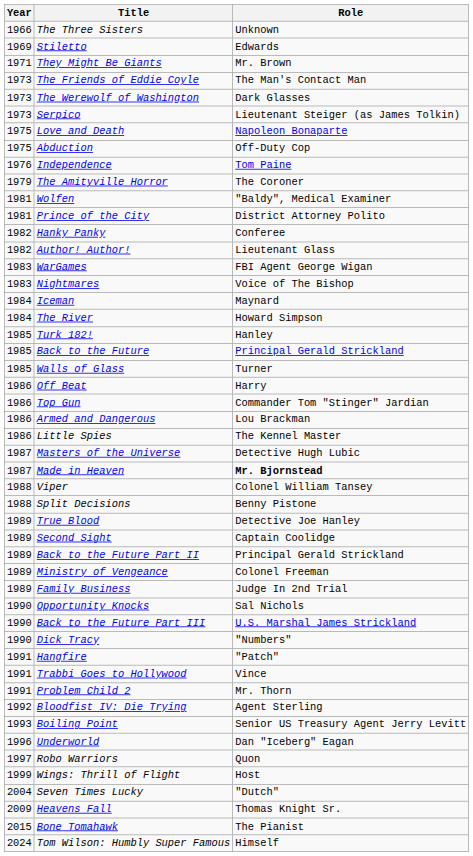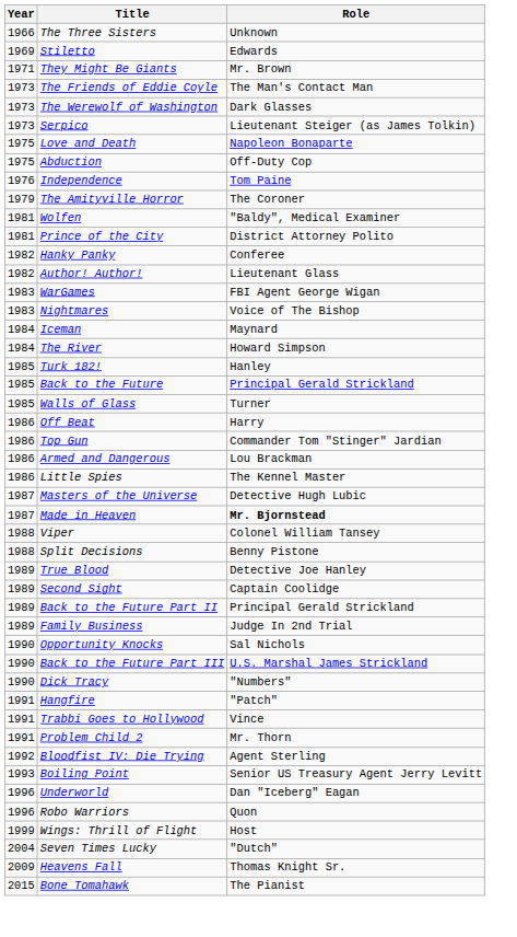 <table class="wikitable sortable">
 <tr align="center">
 <th>Year</th>
 <th>Title</th>
 <th>Role</th>
 </tr>
 <tr>
 <td>1966</td>
 <td><em>The Three Sisters</em></td>
 <td>Unknown</td>
 </tr>
 <tr>
 <td>1969</td>
 <td><em><a href='#'>Stiletto</a></em></td>
 <td>Edwards</td>
 </tr>
 <tr>
 <td>1971</td>
 <td><em><a href='#'>They Might Be Giants</a></em></td>
 <td>Mr. Brown</td>
 </tr>
 <tr>
 <td>1973</td>
 <td><em><a href='#'>The Friends of Eddie Coyle</a></em></td>
 <td>The Man's Contact Man</td>
 </tr>
 <tr>
 <td>1973</td>
 <td><em><a href='#'>The Werewolf of Washington</a></em></td>
 <td>Dark Glasses</td>
 </tr>
 <tr>
 <td>1973</td>
 <td><em><a href='#'>Serpico</a></em></td>
 <td>Lieutenant Steiger (as James Tolkin)</td>
 </tr>
 <tr>
 <td>1975</td>
 <td><em><a href='#'>Love and Death</a></em></td>
 <td><a href='#'>Napoleon Bonaparte</a></td>
 </tr>
 <tr>
 <td>1975</td>
 <td><em><a href='#'>Abduction</a></em></td>
 <td>Off-Duty Cop</td>
 </tr>
 <tr>
 <td>1976</td>
 <td><em><a href='#'>Independence</a></em></td>
 <td><a href='#'>Tom Paine</a></td>
 </tr>
 <tr>
 <td>1979</td>
 <td><em><a href='#'>The Amityville Horror</a></em></td>
 <td>The Coroner</td>
 </tr>
 <tr>
 <td>1981</td>
 <td><em><a href='#'>Wolfen</a></em></td>
 <td>"Baldy", Medical Examiner</td>
 </tr>
 <tr>
 <td>1981</td>
 <td><em><a href='#'>Prince of the City</a></em></td>
 <td>District Attorney Polito</td>
 </tr>
 <tr>
 <td>1982</td>
 <td><em><a href='#'>Hanky Panky</a></em></td>
 <td>Conferee</td>
 </tr>
 <tr>
 <td>1982</td>
 <td><em><a href='#'>Author! Author!</a></em></td>
 <td>Lieutenant Glass</td>
 </tr>
 <tr>
 <td>1983</td>
 <td><em><a href='#'>WarGames</a></em></td>
 <td>FBI Agent George Wigan</td>
 </tr>
 <tr>
 <td>1983</td>
 <td><em><a href='#'>Nightmares</a> </em></td>
 <td>Voice of The Bishop</td>
 </tr>
 <tr>
 <td>1984</td>
 <td><em><a href='#'>Iceman</a></em></td>
 <td>Maynard</td>
 </tr>
 <tr>
 <td>1984</td>
 <td><em><a href='#'>The River</a></em></td>
 <td>Howard Simpson</td>
 </tr>
 <tr>
 <td>1985</td>
 <td><em><a href='#'>Turk 182!</a></em></td>
 <td>Hanley</td>
 </tr>
 <tr>
 <td>1985</td>
 <td><em><a href='#'>Back to the Future</a></em></td>
 <td><a href='#'>Principal Gerald Strickland</a></td>
 </tr>
 <tr>
 <td>1985</td>
 <td><em><a href='#'>Walls of Glass</a></em></td>
 <td>Turner</td>
 </tr>
 <tr>
 <td>1986</td>
 <td><em><a href='#'>Off Beat</a></em></td>
 <td>Harry</td>
 </tr>
 <tr>
 <td>1986</td>
 <td><em><a href='#'>Top Gun</a></em></td>
 <td>Commander Tom "Stinger" Jardian</td>
 </tr>
 <tr>
 <td>1986</td>
 <td><em><a href='#'>Armed and Dangerous</a></em></td>
 <td>Lou Brackman</td>
 </tr>
 <tr>
 <td>1986</td>
 <td><em>Little Spies</em></td>
 <td>The Kennel Master</td>
 </tr>
 <tr>
 <td>1987</td>
 <td><em><a href='#'>Masters of the Universe</a></em></td>
 <td>Detective Hugh Lubic</td>
 </tr>
 <tr>
 <td>1987</td>
 <td><em><a href='#'>Made in Heaven</a></em></td>
 <td><strong>Mr. Bjornstead</strong></td>
 </tr>
 <tr>
 <td>1988</td>
 <td><em>Viper</em></td>
 <td>Colonel William Tansey</td>
 </tr>
 <tr>
 <td>1988</td>
 <td><em>Split Decisions</em></td>
 <td>Benny Pistone</td>
 </tr>
 <tr>
 <td>1989</td>
 <td><em><a href='#'>True Blood</a></em></td>
 <td>Detective Joe Hanley</td>
 </tr>
 <tr>
 <td>1989</td>
 <td><em><a href='#'>Second Sight</a></em></td>
 <td>Captain Coolidge</td>
 </tr>
 <tr>
 <td>1989</td>
 <td><em><a href='#'>Back to the Future Part II</a></em></td>
 <td>Principal Gerald Strickland</td>
 </tr>
 <tr>
 <td>1989</td>
-<td><em><a href='#'>Ministry of Vengeance</a></em></td>
-<td>Colonel Freeman</td>
-</tr>
-<tr>
-<td>1989</td>
 <td><em><a href='#'>Family Business</a></em></td>
 <td>Judge In 2nd Trial</td>
 </tr>
 <tr>
 <td>1990</td>
 <td><em><a href='#'>Opportunity Knocks</a></em></td>
 <td>Sal Nichols</td>
 </tr>
 <tr>
 <td>1990</td>
 <td><em><a href='#'>Back to the Future Part III</a></em></td>
 <td><a href='#'>U.S. Marshal James Strickland</a></td>
 </tr>
 <tr>
 <td>1990</td>
 <td><em><a href='#'>Dick Tracy</a></em></td>
 <td>"Numbers"</td>
 </tr>
 <tr>
 <td>1991</td>
 <td><em><a href='#'>Hangfire</a></em></td>
 <td>"Patch"</td>
 </tr>
 <tr>
 <td>1991</td>
 <td><em><a href='#'>Trabbi Goes to Hollywood</a></em></td>
 <td>Vince</td>
 </tr>
 <tr>
 <td>1991</td>
 <td><em><a href='#'>Problem Child 2</a></em></td>
 <td>Mr. Thorn</td>
 </tr>
 <tr>
 <td>1992</td>
 <td><em><a href='#'>Bloodfist IV: Die Trying</a></em></td>
 <td>Agent Sterling</td>
 </tr>
 <tr>
 <td>1993</td>
 <td><em><a href='#'>Boiling Point</a></em></td>
 <td>Senior US Treasury Agent Jerry Levitt</td>
 </tr>
 <tr>
 <td>1996</td>
 <td><em><a href='#'>Underworld</a></em></td>
 <td>Dan "Iceberg" Eagan</td>
 </tr>
 <tr>
-<td>1997</td>
+<td>1996</td>
 <td><em>Robo Warriors</em></td>
 <td>Quon</td>
 </tr>
 <tr>
 <td>1999</td>
 <td><em>Wings: Thrill of Flight</em></td>
 <td>Host</td>
 </tr>
 <tr>
 <td>2004</td>
 <td><em>Seven Times Lucky</em></td>
 <td>"Dutch"</td>
 </tr>
 <tr>
 <td>2009</td>
 <td><em><a href='#'>Heavens Fall</a></em></td>
 <td>Thomas Knight Sr.</td>
 </tr>
 <tr>
 <td>2015</td>
 <td><em><a href='#'>Bone Tomahawk</a></em></td>
 <td>The Pianist</td>
 </tr>
-<tr>
-<td>2024</td>
-<td><em>Tom Wilson: Humbly Super Famous</em> </td>
-<td>Himself</td>
-</tr>
 </table>
